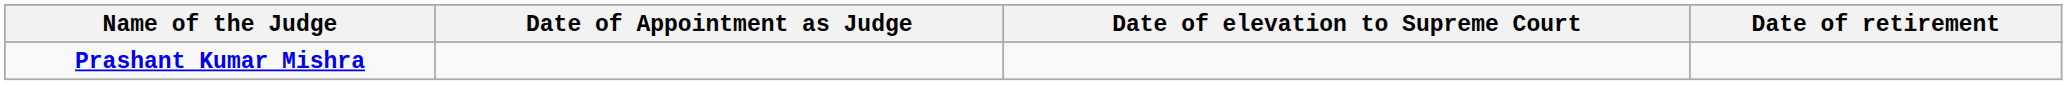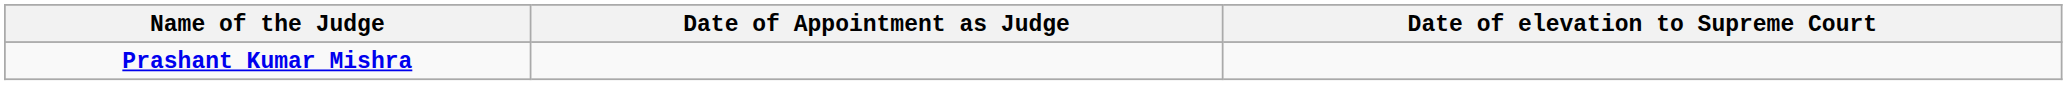 <table class="wikitable static-row-numbers static-row-header" style="text-align:center" width="92%">
 <tr>
 <th>Name of the Judge</th>
 <th>Date of Appointment as Judge</th>
 <th>Date of elevation to Supreme Court</th>
-<th>Date of retirement</th>
 </tr>
 <tr>
 <td><strong><a href='#'>Prashant Kumar Mishra</a></strong></td>
 <td></td>
 <td></td>
-<td></td>
 </tr>
 </table>
